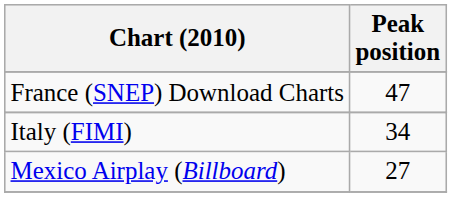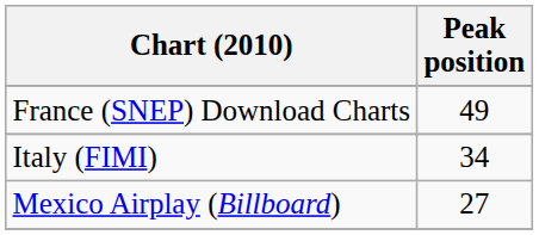 <table class="wikitable sortable">
 <tr>
 <th>Chart (2010)</th>
 <th>Peak<br>position</th>
 </tr>
 <tr>
 </tr>
 <tr>
 </tr>
 <tr>
 </tr>
 <tr>
 </tr>
 <tr>
 </tr>
 <tr>
 </tr>
 <tr>
 </tr>
 <tr>
 </tr>
 <tr>
 </tr>
 <tr>
 </tr>
 <tr>
 </tr>
 <tr>
 <td>France (<a href='#'>SNEP</a>) Download Charts</td>
-<td style="text-align:center;">47</td>
+<td style="text-align:center;">49</td>
 </tr>
 <tr>
 </tr>
 <tr>
 </tr>
 <tr>
 </tr>
 <tr>
 </tr>
 <tr>
 <td>Italy (<a href='#'>FIMI</a>)</td>
 <td style="text-align:center;">34</td>
 </tr>
 <tr>
 <td><a href='#'>Mexico Airplay</a> (<em><a href='#'>Billboard</a></em>)</td>
 <td style="text-align:center;">27</td>
 </tr>
 <tr>
 </tr>
 <tr>
 </tr>
 <tr>
 </tr>
 <tr>
 </tr>
 <tr>
 </tr>
 <tr>
 </tr>
 <tr>
 </tr>
 <tr>
 </tr>
 <tr>
 </tr>
 <tr>
 </tr>
 <tr>
 </tr>
 <tr>
 </tr>
 <tr>
 </tr>
 <tr>
 </tr>
 <tr>
 </tr>
 <tr>
 </tr>
 <tr>
 </tr>
 <tr>
 </tr>
 </table>
